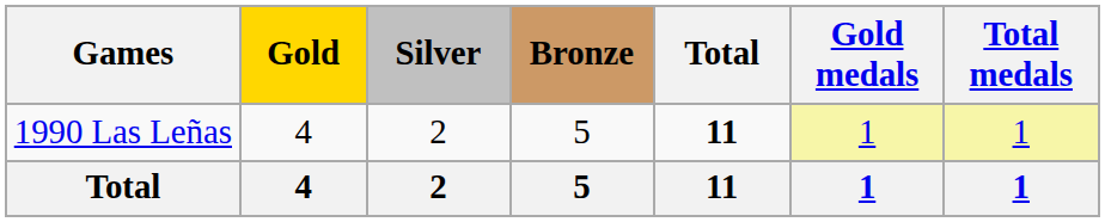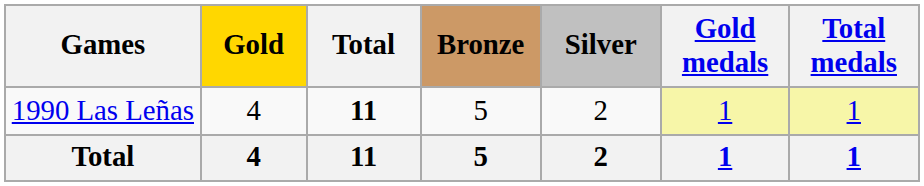 <table class="wikitable" style="text-align:center; font-size:90%;">
 <tr>
 <th>Games</th>
 <td style="background:gold; width:3.2em; font-weight:bold;">Gold</td>
+<th style="width:3.5em; font-weight:bold;">Total</th>
+<td style="background:#c96; width:3.7em; font-weight:bold;">Bronze</td>
 <td style="background:silver; width:3.7em; font-weight:bold;">Silver</td>
-<td style="background:#c96; width:3.7em; font-weight:bold;">Bronze</td>
-<th style="width:3.5em; font-weight:bold;">Total</th>
 <th style="width:4em; font-weight:bold;"><a href='#'>Gold medals</a></th>
 <th style="width:4em; font-weight:bold;"><a href='#'>Total medals</a></th>
 </tr>
 <tr>
 <td align=left> <a href='#'>1990 Las Leñas</a></td>
 <td>4</td>
+<td><strong>11</strong></td>
+<td>5</td>
 <td>2</td>
-<td>5</td>
-<td><strong>11</strong></td>
 <td style="background:#f7f6a8;"><a href='#'>1</a></td>
 <td style="background:#f7f6a8;"><a href='#'>1</a></td>
 </tr>
 <tr>
 <th>Total</th>
 <th>4</th>
+<th>11</th>
+<th>5</th>
 <th>2</th>
-<th>5</th>
-<th>11</th>
 <th><a href='#'>1</a></th>
 <th><a href='#'>1</a></th>
 </tr>
 </table>
